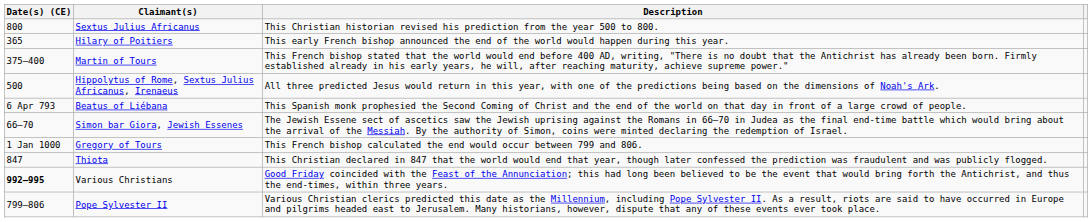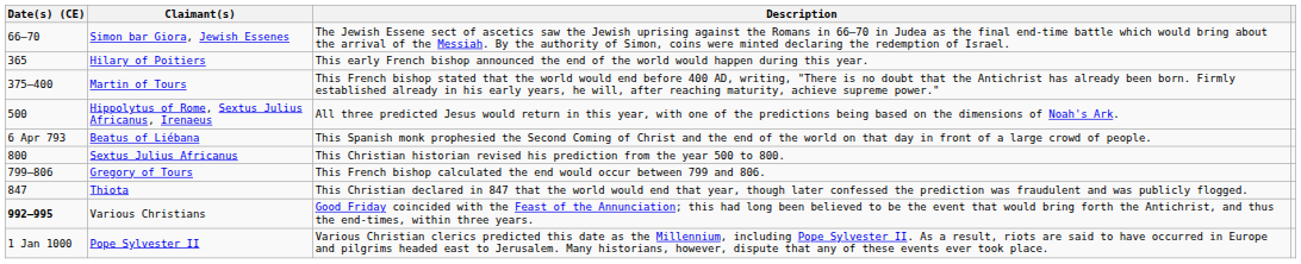 <table class="wikitable">
 <tr>
 <th>Date(s) (CE)</th>
 <th>Claimant(s)</th>
 <th>Description</th>
 <th></th>
 </tr>
 <tr>
-<td>800</td>
-<td><a href='#'>Sextus Julius Africanus</a></td>
-<td>This Christian historian revised his prediction from the year 500 to 800.</td>
-<td align=center></td>
+<td>66–70</td>
+<td><a href='#'>Simon bar Giora</a>, <a href='#'>Jewish Essenes</a></td>
+<td>The Jewish Essene sect of ascetics saw the Jewish uprising against the Romans in 66–70 in Judea as the final end-time battle which would bring about the arrival of the <a href='#'>Messiah</a>. By the authority of Simon, coins were minted declaring the redemption of Israel.</td>
+<td align=center><br></td>
 </tr>
 <tr>
 <td>365</td>
 <td><a href='#'>Hilary of Poitiers</a></td>
 <td>This early French bishop announced the end of the world would happen during this year.</td>
 <td align=center></td>
 </tr>
 <tr>
 <td>375–400</td>
 <td><a href='#'>Martin of Tours</a></td>
 <td>This French bishop stated that the world would end before 400 AD, writing, "There is no doubt that the Antichrist has already been born. Firmly established already in his early years, he will, after reaching maturity, achieve supreme power."</td>
 <td align=center><br></td>
 </tr>
 <tr>
 <td>500</td>
 <td><a href='#'>Hippolytus of Rome</a>, <a href='#'>Sextus Julius Africanus</a>, <a href='#'>Irenaeus</a></td>
 <td>All three predicted Jesus would return in this year, with one of the predictions being based on the dimensions of <a href='#'>Noah's Ark</a>.</td>
 <td align=center><br></td>
 </tr>
 <tr>
 <td>6 Apr 793</td>
 <td><a href='#'>Beatus of Liébana</a></td>
 <td>This Spanish monk prophesied the Second Coming of Christ and the end of the world on that day in front of a large crowd of people.</td>
 <td align=center></td>
 </tr>
 <tr>
-<td>66–70</td>
-<td><a href='#'>Simon bar Giora</a>, <a href='#'>Jewish Essenes</a></td>
-<td>The Jewish Essene sect of ascetics saw the Jewish uprising against the Romans in 66–70 in Judea as the final end-time battle which would bring about the arrival of the <a href='#'>Messiah</a>. By the authority of Simon, coins were minted declaring the redemption of Israel.</td>
-<td align=center><br></td>
+<td>800</td>
+<td><a href='#'>Sextus Julius Africanus</a></td>
+<td>This Christian historian revised his prediction from the year 500 to 800.</td>
+<td align=center></td>
 </tr>
 <tr>
-<td>1 Jan 1000</td>
+<td>799–806</td>
 <td><a href='#'>Gregory of Tours</a></td>
 <td>This French bishop calculated the end would occur between 799 and 806.</td>
 <td align=center></td>
 </tr>
 <tr>
 <td>847</td>
 <td><a href='#'>Thiota</a></td>
 <td>This Christian declared in 847 that the world would end that year, though later confessed the prediction was fraudulent and was publicly flogged.</td>
 <td align=center><br></td>
 </tr>
 <tr>
 <td><strong>992–995</strong></td>
 <td>Various Christians</td>
 <td><a href='#'>Good Friday</a> coincided with the <a href='#'>Feast of the Annunciation</a>; this had long been believed to be the event that would bring forth the Antichrist, and thus the end-times, within three years.</td>
 <td align=center></td>
 </tr>
 <tr>
-<td>799–806</td>
+<td>1 Jan 1000</td>
 <td><a href='#'>Pope Sylvester II</a></td>
 <td>Various Christian clerics predicted this date as the <a href='#'>Millennium</a>, including <a href='#'>Pope Sylvester II</a>. As a result, riots are said to have occurred in Europe and pilgrims headed east to Jerusalem. Many historians, however, dispute that any of these events ever took place.</td>
 <td align=center><br><br></td>
 </tr>
 </table>
